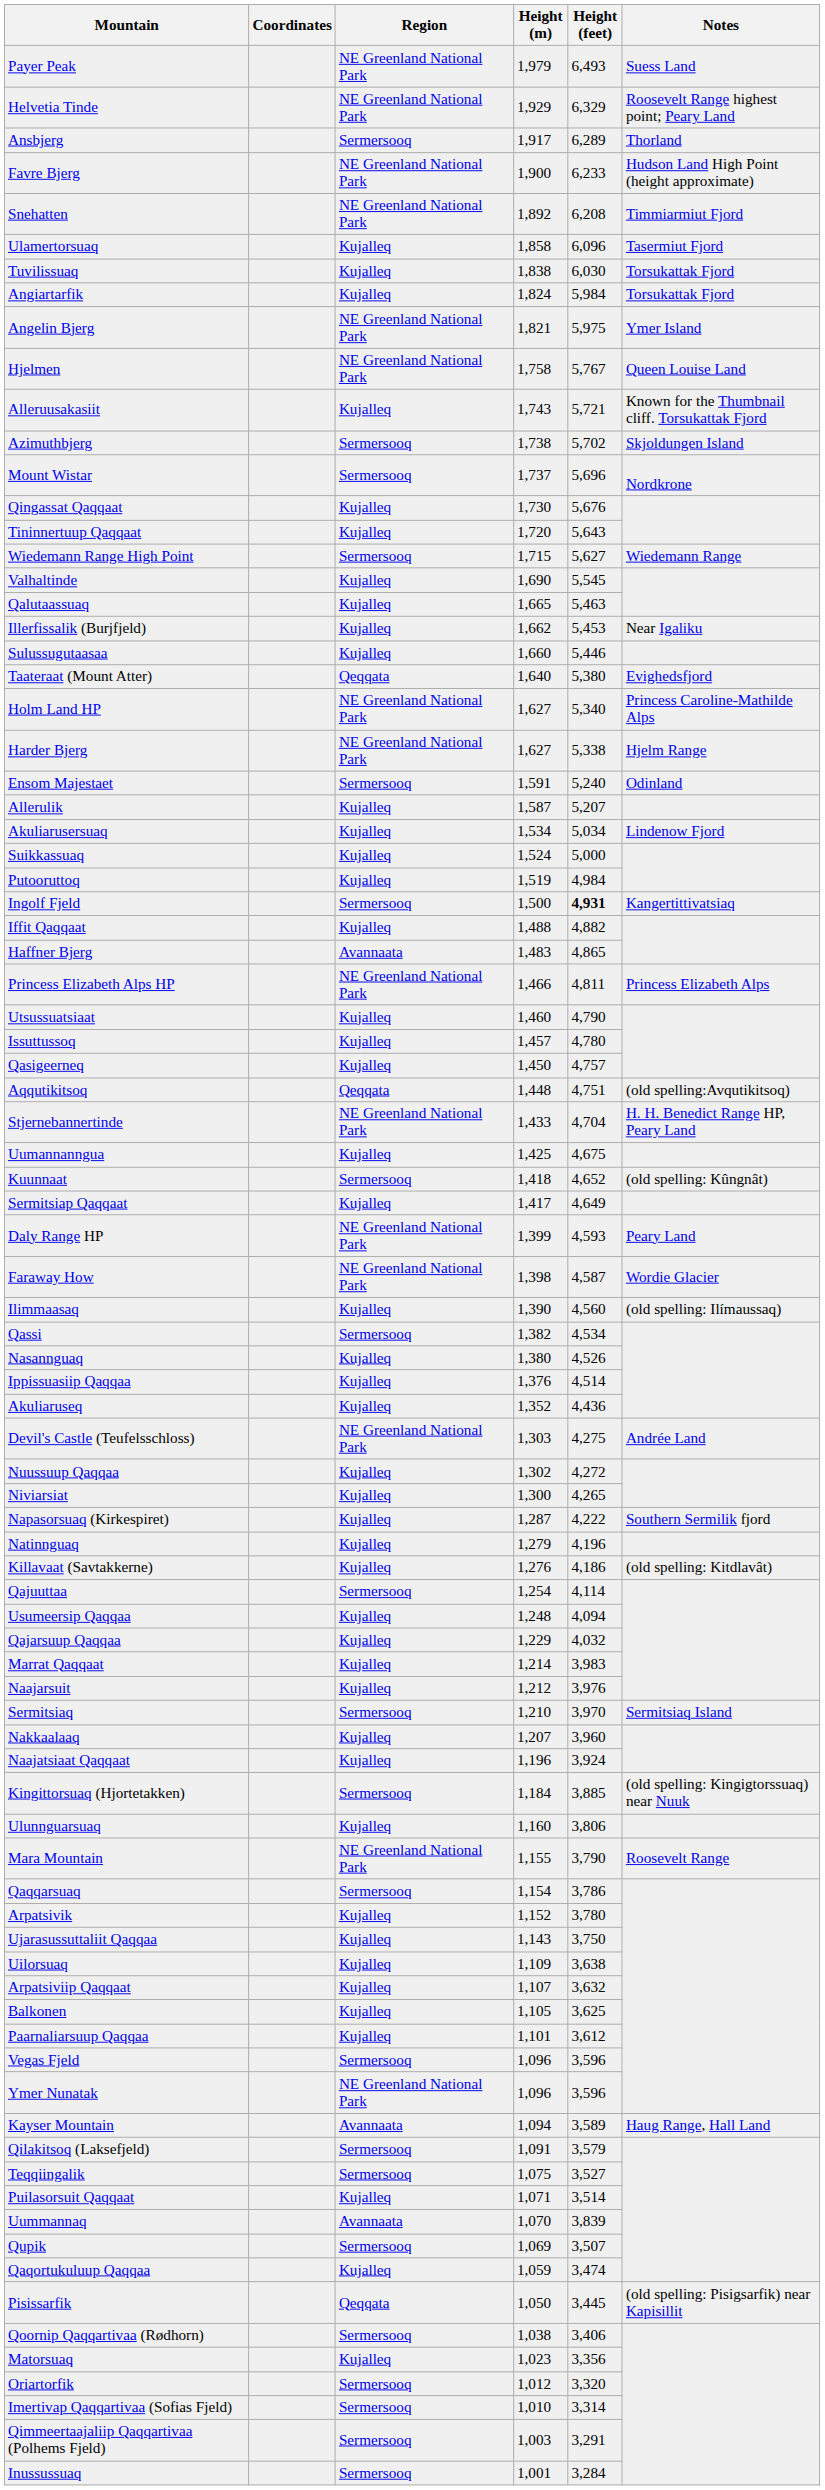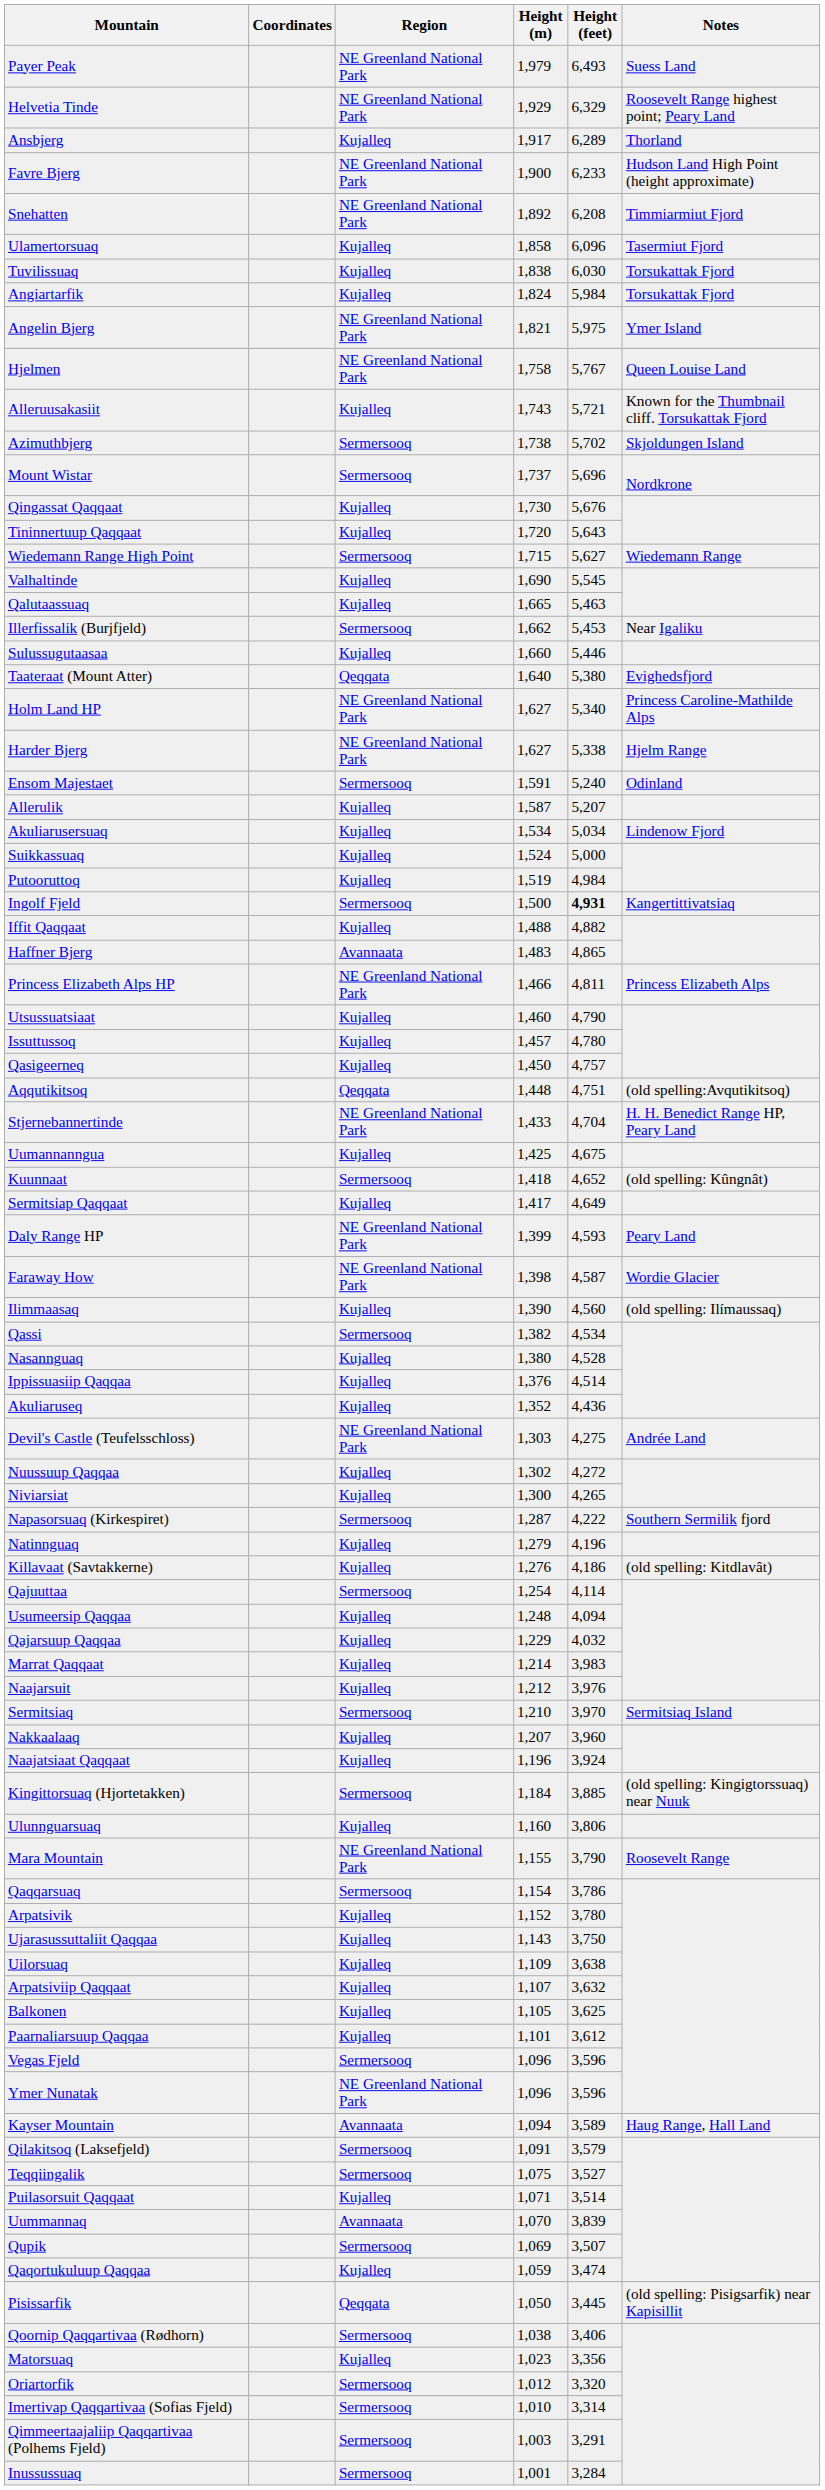 <table class="wikitable sortable" style="border-collapse: collapse; background:#f0f0f0;">
 <tr>
 <th width="250">Mountain</th>
 <th>Coordinates</th>
 <th width="180">Region</th>
 <th width="50">Height (m)</th>
 <th width="50">Height (feet)</th>
 <th width="200">Notes</th>
 </tr>
 <tr>
 <td><a href='#'>Payer Peak</a></td>
 <td></td>
 <td><a href='#'>NE Greenland National Park</a></td>
 <td>1,979</td>
 <td align="left">6,493</td>
 <td align="left"><a href='#'>Suess Land</a></td>
 </tr>
 <tr>
 <td><a href='#'>Helvetia Tinde</a></td>
 <td></td>
 <td><a href='#'>NE Greenland National Park</a></td>
 <td>1,929</td>
 <td align="left">6,329</td>
 <td align="left"><a href='#'>Roosevelt Range</a> highest point; <a href='#'>Peary Land</a></td>
 </tr>
 <tr>
 <td><a href='#'>Ansbjerg</a></td>
 <td></td>
-<td><a href='#'>Sermersooq</a></td>
+<td><a href='#'>Kujalleq</a></td>
 <td>1,917</td>
 <td align="left">6,289</td>
 <td align="left"><a href='#'>Thorland</a></td>
 </tr>
 <tr>
 <td><a href='#'>Favre Bjerg</a></td>
 <td></td>
 <td><a href='#'>NE Greenland National Park</a></td>
 <td>1,900</td>
 <td align="left">6,233</td>
 <td align="left"><a href='#'>Hudson Land</a> High Point<br>(height approximate)</td>
 </tr>
 <tr>
 <td><a href='#'>Snehatten</a></td>
 <td></td>
 <td><a href='#'>NE Greenland National Park</a></td>
 <td>1,892</td>
 <td align="left">6,208</td>
 <td align="left"><a href='#'>Timmiarmiut Fjord</a></td>
 </tr>
 <tr>
 <td><a href='#'>Ulamertorsuaq</a></td>
 <td></td>
 <td><a href='#'>Kujalleq</a></td>
 <td>1,858</td>
 <td align="left">6,096</td>
 <td align="left"><a href='#'>Tasermiut Fjord</a></td>
 </tr>
 <tr>
 <td><a href='#'>Tuvilissuaq</a></td>
 <td></td>
 <td><a href='#'>Kujalleq</a></td>
 <td>1,838</td>
 <td align="left">6,030</td>
 <td align="left"><a href='#'>Torsukattak Fjord</a></td>
 </tr>
 <tr>
 <td><a href='#'>Angiartarfik</a></td>
 <td></td>
 <td><a href='#'>Kujalleq</a></td>
 <td>1,824</td>
 <td align="left">5,984</td>
 <td align="left"><a href='#'>Torsukattak Fjord</a></td>
 </tr>
 <tr>
 <td><a href='#'>Angelin Bjerg</a></td>
 <td></td>
 <td><a href='#'>NE Greenland National Park</a></td>
 <td>1,821</td>
 <td align="left">5,975</td>
 <td align="left"><a href='#'>Ymer Island</a></td>
 </tr>
 <tr>
 <td><a href='#'>Hjelmen</a></td>
 <td></td>
 <td><a href='#'>NE Greenland National Park</a></td>
 <td>1,758</td>
 <td align="left">5,767</td>
 <td align="left"><a href='#'>Queen Louise Land</a></td>
 </tr>
 <tr>
 <td><a href='#'>Alleruusakasiit</a></td>
 <td></td>
 <td><a href='#'>Kujalleq</a></td>
 <td>1,743</td>
 <td align="left">5,721</td>
 <td align="left">Known for the <a href='#'>Thumbnail</a> cliff. <a href='#'>Torsukattak Fjord</a></td>
 </tr>
 <tr>
 <td><a href='#'>Azimuthbjerg</a></td>
 <td></td>
 <td><a href='#'>Sermersooq</a></td>
 <td>1,738</td>
 <td align="left">5,702</td>
 <td align="left"><a href='#'>Skjoldungen Island</a></td>
 </tr>
 <tr>
 <td><a href='#'>Mount Wistar</a></td>
 <td></td>
 <td><a href='#'>Sermersooq</a></td>
 <td>1,737</td>
 <td align="left">5,696</td>
 <td align="left"><br><a href='#'>Nordkrone</a></td>
 </tr>
 <tr>
 <td><a href='#'>Qingassat Qaqqaat</a></td>
 <td></td>
 <td><a href='#'>Kujalleq</a></td>
 <td>1,730</td>
 <td align="left">5,676</td>
 </tr>
 <tr>
 <td><a href='#'>Tininnertuup Qaqqaat</a></td>
 <td></td>
 <td><a href='#'>Kujalleq</a></td>
 <td>1,720</td>
 <td align="left">5,643</td>
 </tr>
 <tr>
 <td><a href='#'>Wiedemann Range High Point</a></td>
 <td></td>
 <td><a href='#'>Sermersooq</a></td>
 <td>1,715</td>
 <td align="left">5,627</td>
 <td align="left"><a href='#'>Wiedemann Range</a></td>
 </tr>
 <tr>
 <td><a href='#'>Valhaltinde</a></td>
 <td></td>
 <td><a href='#'>Kujalleq</a></td>
 <td>1,690</td>
 <td align="left">5,545</td>
 </tr>
 <tr>
 <td><a href='#'>Qalutaassuaq</a></td>
 <td></td>
 <td><a href='#'>Kujalleq</a></td>
 <td>1,665</td>
 <td align="left">5,463</td>
 </tr>
 <tr>
 <td><a href='#'>Illerfissalik</a> (Burjfjeld)</td>
 <td></td>
-<td><a href='#'>Kujalleq</a></td>
+<td><a href='#'>Sermersooq</a></td>
 <td>1,662</td>
 <td align="left">5,453</td>
 <td align="left">Near <a href='#'>Igaliku</a></td>
 </tr>
 <tr>
 <td><a href='#'>Sulussugutaasaa</a></td>
 <td></td>
 <td><a href='#'>Kujalleq</a></td>
 <td>1,660</td>
 <td align="left">5,446</td>
 </tr>
 <tr>
 <td><a href='#'>Taateraat</a> (Mount Atter)</td>
 <td></td>
 <td><a href='#'>Qeqqata</a></td>
 <td>1,640</td>
 <td align="left">5,380</td>
 <td align="left"><a href='#'>Evighedsfjord</a></td>
 </tr>
 <tr>
 <td><a href='#'>Holm Land HP</a></td>
 <td></td>
 <td><a href='#'>NE Greenland National Park</a></td>
 <td>1,627</td>
 <td align="left">5,340</td>
 <td align="left"> <a href='#'>Princess Caroline-Mathilde Alps</a></td>
 </tr>
 <tr>
 <td><a href='#'>Harder Bjerg</a></td>
 <td></td>
 <td><a href='#'>NE Greenland National Park</a></td>
 <td>1,627</td>
 <td align="left">5,338</td>
 <td align="left"><a href='#'>Hjelm Range</a></td>
 </tr>
 <tr>
 <td><a href='#'>Ensom Majestaet</a></td>
 <td></td>
 <td><a href='#'>Sermersooq</a></td>
 <td>1,591</td>
 <td align="left">5,240</td>
 <td align="left"> <a href='#'>Odinland</a></td>
 </tr>
 <tr>
 <td><a href='#'>Allerulik</a></td>
 <td></td>
 <td><a href='#'>Kujalleq</a></td>
 <td>1,587</td>
 <td align="left">5,207</td>
 </tr>
 <tr>
 <td><a href='#'>Akuliarusersuaq</a></td>
 <td></td>
 <td><a href='#'>Kujalleq</a></td>
 <td>1,534</td>
 <td align="left">5,034</td>
 <td align="left"><a href='#'>Lindenow Fjord</a></td>
 </tr>
 <tr>
 <td><a href='#'>Suikkassuaq</a></td>
 <td></td>
 <td><a href='#'>Kujalleq</a></td>
 <td>1,524</td>
 <td align="left">5,000</td>
 </tr>
 <tr>
 <td><a href='#'>Putooruttoq</a></td>
 <td></td>
 <td><a href='#'>Kujalleq</a></td>
 <td>1,519</td>
 <td align="left">4,984</td>
 </tr>
 <tr>
 <td><a href='#'>Ingolf Fjeld</a></td>
 <td></td>
 <td><a href='#'>Sermersooq</a></td>
 <td>1,500</td>
 <td align="left"><strong>4,931</strong></td>
 <td align="left"><a href='#'>Kangertittivatsiaq</a></td>
 </tr>
 <tr>
 <td><a href='#'>Iffit Qaqqaat</a></td>
 <td></td>
 <td><a href='#'>Kujalleq</a></td>
 <td>1,488</td>
 <td align="left">4,882</td>
 </tr>
 <tr>
 <td><a href='#'>Haffner Bjerg</a></td>
 <td></td>
 <td><a href='#'>Avannaata</a></td>
 <td>1,483</td>
 <td align="left">4,865</td>
 </tr>
 <tr>
 <td><a href='#'>Princess Elizabeth Alps HP</a></td>
 <td></td>
 <td><a href='#'>NE Greenland National Park</a></td>
 <td>1,466</td>
 <td align="left">4,811</td>
 <td align="left"> <a href='#'>Princess Elizabeth Alps</a></td>
 </tr>
 <tr>
 <td><a href='#'>Utsussuatsiaat</a></td>
 <td></td>
 <td><a href='#'>Kujalleq</a></td>
 <td>1,460</td>
 <td align="left">4,790</td>
 </tr>
 <tr>
 <td><a href='#'>Issuttussoq</a></td>
 <td></td>
 <td><a href='#'>Kujalleq</a></td>
 <td>1,457</td>
 <td align="left">4,780</td>
 </tr>
 <tr>
 <td><a href='#'>Qasigeerneq</a></td>
 <td></td>
 <td><a href='#'>Kujalleq</a></td>
 <td>1,450</td>
 <td align="left">4,757</td>
 </tr>
 <tr>
 <td><a href='#'>Aqqutikitsoq</a></td>
 <td></td>
 <td><a href='#'>Qeqqata</a></td>
 <td>1,448</td>
 <td align="left">4,751</td>
 <td align="left">(old spelling:Avqutikitsoq)</td>
 </tr>
 <tr>
 <td><a href='#'>Stjernebannertinde</a></td>
 <td></td>
 <td><a href='#'>NE Greenland National Park</a></td>
 <td>1,433</td>
 <td align="left">4,704</td>
 <td align="left"><a href='#'>H. H. Benedict Range</a> HP, <a href='#'>Peary Land</a></td>
 </tr>
 <tr>
 <td><a href='#'>Uumannanngua</a></td>
 <td></td>
 <td><a href='#'>Kujalleq</a></td>
 <td>1,425</td>
 <td align="left">4,675</td>
 </tr>
 <tr>
 <td><a href='#'>Kuunnaat</a></td>
 <td></td>
 <td><a href='#'>Sermersooq</a></td>
 <td>1,418</td>
 <td align="left">4,652</td>
 <td align="left">(old spelling: Kûngnât)</td>
 </tr>
 <tr>
 <td><a href='#'>Sermitsiap Qaqqaat</a></td>
 <td></td>
 <td><a href='#'>Kujalleq</a></td>
 <td>1,417</td>
 <td align="left">4,649</td>
 </tr>
 <tr>
 <td><a href='#'>Daly Range</a> HP</td>
 <td></td>
 <td><a href='#'>NE Greenland National Park</a></td>
 <td>1,399</td>
 <td align="left">4,593</td>
 <td align="left"><a href='#'>Peary Land</a></td>
 </tr>
 <tr>
 <td><a href='#'>Faraway How</a></td>
 <td></td>
 <td><a href='#'>NE Greenland National Park</a></td>
 <td>1,398</td>
 <td align="left">4,587</td>
 <td align="left"><a href='#'>Wordie Glacier</a></td>
 </tr>
 <tr>
 <td><a href='#'>Ilimmaasaq</a></td>
 <td></td>
 <td><a href='#'>Kujalleq</a></td>
 <td>1,390</td>
 <td align="left">4,560</td>
 <td align="left">(old spelling: Ilímaussaq)</td>
 </tr>
 <tr>
 <td><a href='#'>Qassi</a></td>
 <td></td>
 <td><a href='#'>Sermersooq</a></td>
 <td>1,382</td>
 <td align="left">4,534</td>
 </tr>
 <tr>
 <td><a href='#'>Nasannguaq</a></td>
 <td></td>
 <td><a href='#'>Kujalleq</a></td>
 <td>1,380</td>
-<td align="left">4,526</td>
+<td align="left">4,528</td>
 </tr>
 <tr>
 <td><a href='#'>Ippissuasiip Qaqqaa</a></td>
 <td></td>
 <td><a href='#'>Kujalleq</a></td>
 <td>1,376</td>
 <td align="left">4,514</td>
 </tr>
 <tr>
 <td><a href='#'>Akuliaruseq</a></td>
 <td></td>
 <td><a href='#'>Kujalleq</a></td>
 <td>1,352</td>
 <td align="left">4,436</td>
 </tr>
 <tr>
 <td><a href='#'>Devil's Castle</a> (Teufelsschloss)</td>
 <td></td>
 <td><a href='#'>NE Greenland National Park</a></td>
 <td>1,303</td>
 <td align="left">4,275</td>
 <td align="left"><a href='#'>Andrée Land</a></td>
 </tr>
 <tr>
 <td><a href='#'>Nuussuup Qaqqaa</a></td>
 <td></td>
 <td><a href='#'>Kujalleq</a></td>
 <td>1,302</td>
 <td align="left">4,272</td>
 </tr>
 <tr>
 <td><a href='#'>Niviarsiat</a></td>
 <td></td>
 <td><a href='#'>Kujalleq</a></td>
 <td>1,300</td>
 <td align="left">4,265</td>
 </tr>
 <tr>
 <td><a href='#'>Napasorsuaq</a> (Kirkespiret)</td>
 <td></td>
-<td><a href='#'>Kujalleq</a></td>
+<td><a href='#'>Sermersooq</a></td>
 <td>1,287</td>
 <td align="left">4,222</td>
 <td align="left"><a href='#'>Southern Sermilik</a> fjord</td>
 </tr>
 <tr>
 <td><a href='#'>Natinnguaq</a></td>
 <td></td>
 <td><a href='#'>Kujalleq</a></td>
 <td>1,279</td>
 <td align="left">4,196</td>
 </tr>
 <tr>
 <td><a href='#'>Killavaat</a> (Savtakkerne)</td>
 <td></td>
 <td><a href='#'>Kujalleq</a></td>
 <td>1,276</td>
 <td align="left">4,186</td>
 <td align="left">(old spelling: Kitdlavât)</td>
 </tr>
 <tr>
 <td><a href='#'>Qajuuttaa</a></td>
 <td></td>
 <td><a href='#'>Sermersooq</a></td>
 <td>1,254</td>
 <td align="left">4,114</td>
 </tr>
 <tr>
 <td><a href='#'>Usumeersip Qaqqaa</a></td>
 <td></td>
 <td><a href='#'>Kujalleq</a></td>
 <td>1,248</td>
 <td align="left">4,094</td>
 </tr>
 <tr>
 <td><a href='#'>Qajarsuup Qaqqaa</a></td>
 <td></td>
 <td><a href='#'>Kujalleq</a></td>
 <td>1,229</td>
 <td align="left">4,032</td>
 </tr>
 <tr>
 <td><a href='#'>Marrat Qaqqaat</a></td>
 <td></td>
 <td><a href='#'>Kujalleq</a></td>
 <td>1,214</td>
 <td align="left">3,983</td>
 </tr>
 <tr>
 <td><a href='#'>Naajarsuit</a></td>
 <td></td>
 <td><a href='#'>Kujalleq</a></td>
 <td>1,212</td>
 <td align="left">3,976</td>
 </tr>
 <tr>
 <td><a href='#'>Sermitsiaq</a></td>
 <td></td>
 <td><a href='#'>Sermersooq</a></td>
 <td>1,210</td>
 <td align="left">3,970</td>
 <td align="left"><a href='#'>Sermitsiaq Island</a></td>
 </tr>
 <tr>
 <td><a href='#'>Nakkaalaaq</a></td>
 <td></td>
 <td><a href='#'>Kujalleq</a></td>
 <td>1,207</td>
 <td align="left">3,960</td>
 </tr>
 <tr>
 <td><a href='#'>Naajatsiaat Qaqqaat</a></td>
 <td></td>
 <td><a href='#'>Kujalleq</a></td>
 <td>1,196</td>
 <td align="left">3,924</td>
 </tr>
 <tr>
 <td><a href='#'>Kingittorsuaq</a> (Hjortetakken)</td>
 <td></td>
 <td><a href='#'>Sermersooq</a></td>
 <td>1,184</td>
 <td align="left">3,885</td>
 <td align="left">(old spelling: Kingigtorssuaq) near <a href='#'>Nuuk</a></td>
 </tr>
 <tr>
 <td><a href='#'>Ulunnguarsuaq</a></td>
 <td></td>
 <td><a href='#'>Kujalleq</a></td>
 <td>1,160</td>
 <td align="left">3,806</td>
 </tr>
 <tr>
 <td><a href='#'>Mara Mountain</a></td>
 <td></td>
 <td><a href='#'>NE Greenland National Park</a></td>
 <td>1,155</td>
 <td align="left">3,790</td>
 <td align="left"><a href='#'>Roosevelt Range</a></td>
 </tr>
 <tr>
 <td><a href='#'>Qaqqarsuaq</a></td>
 <td></td>
 <td><a href='#'>Sermersooq</a></td>
 <td>1,154</td>
 <td align="left">3,786</td>
 </tr>
 <tr>
 <td><a href='#'>Arpatsivik</a></td>
 <td></td>
 <td><a href='#'>Kujalleq</a></td>
 <td>1,152</td>
 <td align="left">3,780</td>
 </tr>
 <tr>
 <td><a href='#'>Ujarasussuttaliit Qaqqaa</a></td>
 <td></td>
 <td><a href='#'>Kujalleq</a></td>
 <td>1,143</td>
 <td align="left">3,750</td>
 </tr>
 <tr>
 <td><a href='#'>Uilorsuaq</a></td>
 <td></td>
 <td><a href='#'>Kujalleq</a></td>
 <td>1,109</td>
 <td align="left">3,638</td>
 </tr>
 <tr>
 <td><a href='#'>Arpatsiviip Qaqqaat</a></td>
 <td></td>
 <td><a href='#'>Kujalleq</a></td>
 <td>1,107</td>
 <td align="left">3,632</td>
 </tr>
 <tr>
 <td><a href='#'>Balkonen</a></td>
 <td></td>
 <td><a href='#'>Kujalleq</a></td>
 <td>1,105</td>
 <td align="left">3,625</td>
 </tr>
 <tr>
 <td><a href='#'>Paarnaliarsuup Qaqqaa</a></td>
 <td></td>
 <td><a href='#'>Kujalleq</a></td>
 <td>1,101</td>
 <td align="left">3,612</td>
 </tr>
 <tr>
 <td><a href='#'>Vegas Fjeld</a></td>
 <td></td>
 <td><a href='#'>Sermersooq</a></td>
 <td>1,096</td>
 <td align="left">3,596</td>
 </tr>
 <tr>
 <td><a href='#'>Ymer Nunatak</a></td>
 <td></td>
 <td><a href='#'>NE Greenland National Park</a></td>
 <td>1,096</td>
 <td align="left">3,596</td>
 </tr>
 <tr>
 <td><a href='#'>Kayser Mountain</a></td>
 <td></td>
 <td><a href='#'>Avannaata</a></td>
 <td>1,094</td>
 <td align="left">3,589</td>
 <td align="left"><a href='#'>Haug Range</a>, <a href='#'>Hall Land</a></td>
 </tr>
 <tr>
 <td><a href='#'>Qilakitsoq</a> (Laksefjeld)</td>
 <td></td>
 <td><a href='#'>Sermersooq</a></td>
 <td>1,091</td>
 <td align="left">3,579</td>
 </tr>
 <tr>
 <td><a href='#'>Teqqiingalik</a></td>
 <td></td>
 <td><a href='#'>Sermersooq</a></td>
 <td>1,075</td>
 <td align="left">3,527</td>
 </tr>
 <tr>
 <td><a href='#'>Puilasorsuit Qaqqaat</a></td>
 <td></td>
 <td><a href='#'>Kujalleq</a></td>
 <td>1,071</td>
 <td align="left">3,514</td>
 </tr>
 <tr>
 <td><a href='#'>Uummannaq</a></td>
 <td></td>
 <td><a href='#'>Avannaata</a></td>
 <td>1,070</td>
 <td align="left">3,839</td>
 </tr>
 <tr>
 <td><a href='#'>Qupik</a></td>
 <td></td>
 <td><a href='#'>Sermersooq</a></td>
 <td>1,069</td>
 <td align="left">3,507</td>
 </tr>
 <tr>
 <td><a href='#'>Qaqortukuluup Qaqqaa</a></td>
 <td></td>
 <td><a href='#'>Kujalleq</a></td>
 <td>1,059</td>
 <td align="left">3,474</td>
 </tr>
 <tr>
 <td><a href='#'>Pisissarfik</a></td>
 <td></td>
 <td><a href='#'>Qeqqata</a></td>
 <td>1,050</td>
 <td align="left">3,445</td>
 <td align="left">(old spelling: Pisigsarfik) near <a href='#'>Kapisillit</a></td>
 </tr>
 <tr>
 <td><a href='#'>Qoornip Qaqqartivaa</a> (Rødhorn)</td>
 <td></td>
 <td><a href='#'>Sermersooq</a></td>
 <td>1,038</td>
 <td align="left">3,406</td>
 </tr>
 <tr>
 <td><a href='#'>Matorsuaq</a></td>
 <td></td>
 <td><a href='#'>Kujalleq</a></td>
 <td>1,023</td>
 <td align="left">3,356</td>
 </tr>
 <tr>
 <td><a href='#'>Oriartorfik</a></td>
 <td></td>
 <td><a href='#'>Sermersooq</a></td>
 <td>1,012</td>
 <td align="left">3,320</td>
 </tr>
 <tr>
 <td><a href='#'>Imertivap Qaqqartivaa</a> (Sofias Fjeld)</td>
 <td></td>
 <td><a href='#'>Sermersooq</a></td>
 <td>1,010</td>
 <td align="left">3,314</td>
 </tr>
 <tr>
 <td><a href='#'>Qimmeertaajaliip Qaqqartivaa</a> (Polhems Fjeld)</td>
 <td></td>
 <td><a href='#'>Sermersooq</a></td>
 <td>1,003</td>
 <td align="left">3,291</td>
 </tr>
 <tr>
 <td><a href='#'>Inussussuaq</a></td>
 <td></td>
 <td><a href='#'>Sermersooq</a></td>
 <td>1,001</td>
 <td align="left">3,284</td>
 </tr>
 </table>
